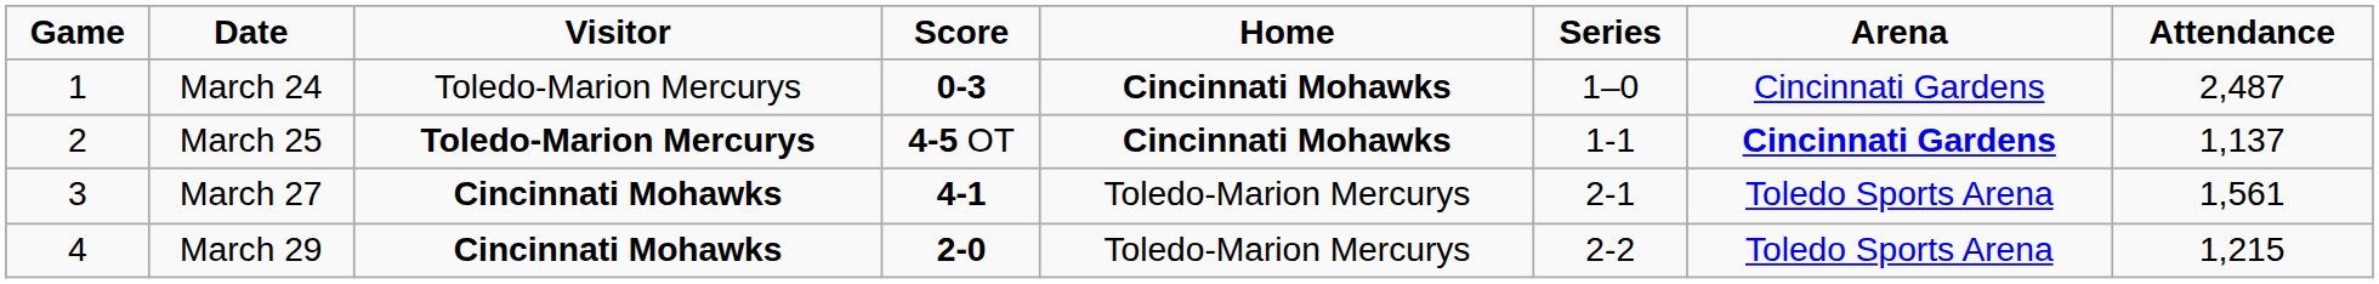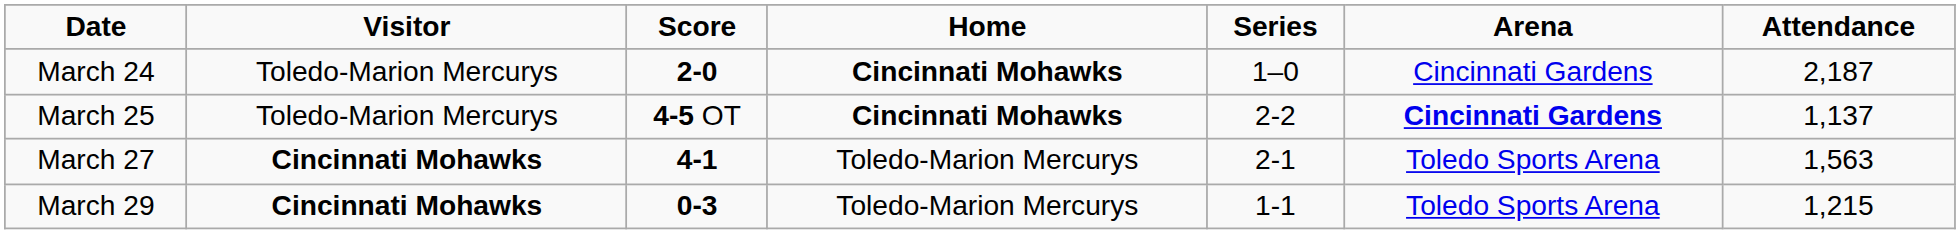 <table class="wikitable" width="70%">
 <tr align="center">
-<td><strong>Game</strong></td>
 <td><strong>Date</strong></td>
 <td><strong>Visitor</strong></td>
 <td><strong>Score</strong></td>
 <td><strong>Home</strong></td>
 <td><strong>Series</strong></td>
 <td><strong>Arena</strong></td>
 <td><strong>Attendance</strong></td>
 </tr>
 <tr align="center">
-<td>1</td>
 <td>March 24</td>
 <td>Toledo-Marion Mercurys</td>
-<td><strong>0-3</strong></td>
+<td><strong>2-0</strong></td>
 <td><strong>Cincinnati Mohawks</strong></td>
 <td>1–0</td>
 <td><a href='#'>Cincinnati Gardens</a></td>
-<td>2,487</td>
+<td>2,187</td>
 </tr>
 <tr align="center">
-<td>2</td>
 <td>March 25</td>
-<td><strong>Toledo-Marion Mercurys</strong></td>
+<td>Toledo-Marion Mercurys</td>
 <td><strong>4-5</strong> OT</td>
 <td><strong>Cincinnati Mohawks</strong></td>
-<td>1-1</td>
+<td>2-2</td>
 <td><strong><a href='#'>Cincinnati Gardens</a></strong></td>
 <td>1,137</td>
 </tr>
 <tr align="center">
-<td>3</td>
 <td>March 27</td>
 <td><strong>Cincinnati Mohawks</strong></td>
 <td><strong>4-1</strong></td>
 <td>Toledo-Marion Mercurys</td>
 <td>2-1</td>
 <td><a href='#'>Toledo Sports Arena</a></td>
-<td>1,561</td>
+<td>1,563</td>
 </tr>
 <tr align="center">
-<td>4</td>
 <td>March 29</td>
 <td><strong>Cincinnati Mohawks</strong></td>
-<td><strong>2-0</strong></td>
+<td><strong>0-3</strong></td>
 <td>Toledo-Marion Mercurys</td>
-<td>2-2</td>
+<td>1-1</td>
 <td><a href='#'>Toledo Sports Arena</a></td>
 <td>1,215</td>
 </tr>
 </table>
